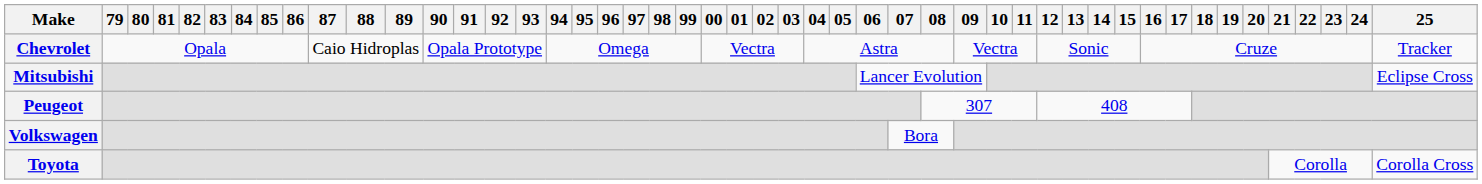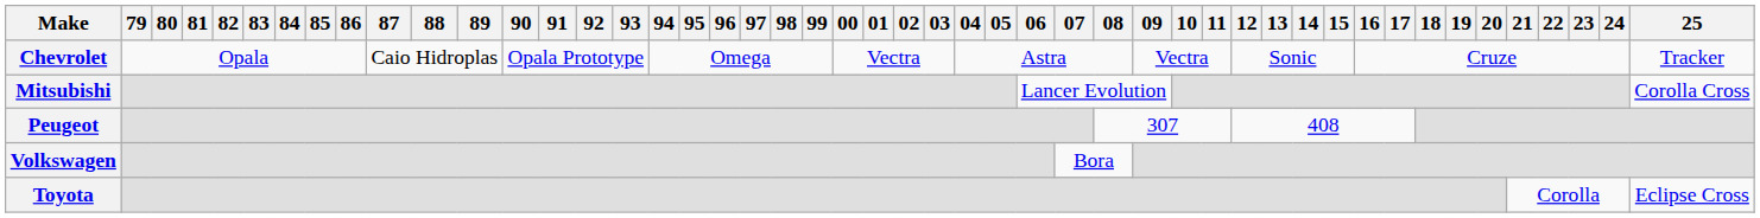 <table class="wikitable" style="font-size:90%; text-align:center">
 <tr>
 <th>Make</th>
 <th>79</th>
 <th>80</th>
 <th>81</th>
 <th>82</th>
 <th>83</th>
 <th>84</th>
 <th>85</th>
 <th>86</th>
 <th>87</th>
 <th>88</th>
 <th>89</th>
 <th>90</th>
 <th>91</th>
 <th>92</th>
 <th>93</th>
 <th>94</th>
 <th>95</th>
 <th>96</th>
 <th>97</th>
 <th>98</th>
 <th>99</th>
 <th>00</th>
 <th>01</th>
 <th>02</th>
 <th>03</th>
 <th>04</th>
 <th>05</th>
 <th>06</th>
 <th>07</th>
 <th>08</th>
 <th>09</th>
 <th>10</th>
 <th>11</th>
 <th>12</th>
 <th>13</th>
 <th>14</th>
 <th>15</th>
 <th>16</th>
 <th>17</th>
 <th>18</th>
 <th>19</th>
 <th>20</th>
 <th>21</th>
 <th>22</th>
 <th>23</th>
 <th>24</th>
 <th>25</th>
 </tr>
 <tr>
 <th> <a href='#'>Chevrolet</a></th>
 <td colspan=8><a href='#'>Opala</a></td>
 <td colspan=3>Caio Hidroplas</td>
 <td colspan="4"><a href='#'>Opala Prototype</a></td>
 <td colspan=6><a href='#'>Omega</a></td>
 <td colspan=4><a href='#'>Vectra</a></td>
 <td colspan=5><a href='#'>Astra</a></td>
 <td colspan=3><a href='#'>Vectra</a></td>
 <td colspan=4><a href='#'>Sonic</a></td>
 <td colspan=9><a href='#'>Cruze</a></td>
 <td><a href='#'>Tracker</a></td>
 </tr>
 <tr>
 <th> <a href='#'>Mitsubishi</a></th>
 <td style="background:#dfdfdf;" colspan="27"></td>
 <td colspan=4><a href='#'>Lancer Evolution</a></td>
 <td style="background:#dfdfdf;" colspan="15"></td>
-<td><a href='#'>Eclipse Cross</a></td>
+<td><a href='#'>Corolla Cross</a></td>
 </tr>
 <tr>
 <th> <a href='#'>Peugeot</a></th>
 <td style="background:#dfdfdf;" colspan="29"></td>
 <td colspan=4><a href='#'>307</a></td>
 <td colspan=6><a href='#'>408</a></td>
 <td style="background:#dfdfdf;" colspan="8"></td>
 </tr>
 <tr>
 <th> <a href='#'>Volkswagen</a></th>
 <td style="background:#dfdfdf;" colspan="28"></td>
 <td colspan=2><a href='#'>Bora</a></td>
 <td style="background:#dfdfdf;" colspan="17"></td>
 </tr>
 <tr>
 <th> <a href='#'>Toyota</a></th>
 <td style="background:#dfdfdf;" colspan="42"></td>
 <td colspan=4><a href='#'>Corolla</a></td>
-<td><a href='#'>Corolla Cross</a></td>
+<td><a href='#'>Eclipse Cross</a></td>
 </tr>
 </table>
